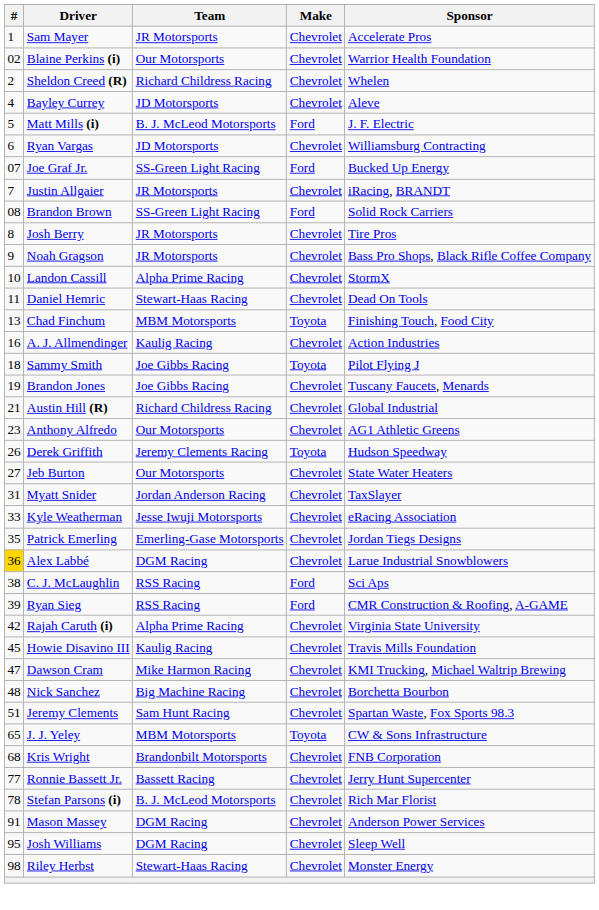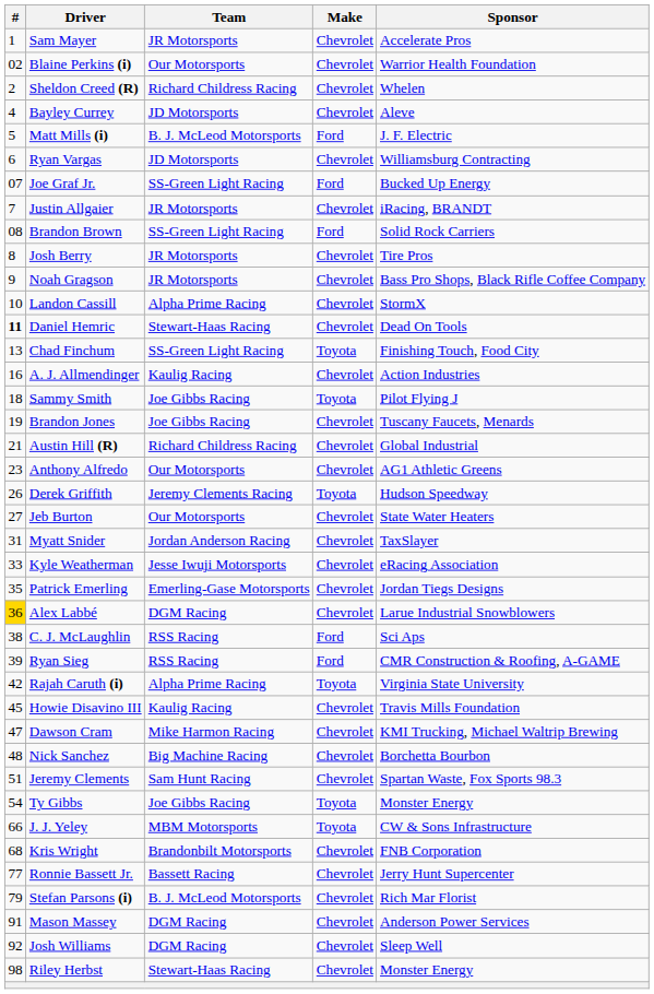 <table class="wikitable" style="font-size: 95%;">
 <tr>
 <th>#</th>
 <th>Driver</th>
 <th>Team</th>
 <th>Make</th>
 <th>Sponsor</th>
 </tr>
 <tr>
 <td>1</td>
 <td><a href='#'>Sam Mayer</a></td>
 <td><a href='#'>JR Motorsports</a></td>
 <td><a href='#'>Chevrolet</a></td>
 <td><a href='#'>Accelerate Pros</a></td>
 </tr>
 <tr>
 <td>02</td>
 <td><a href='#'>Blaine Perkins</a> <strong>(i)</strong></td>
 <td><a href='#'>Our Motorsports</a></td>
 <td><a href='#'>Chevrolet</a></td>
 <td><a href='#'>Warrior Health Foundation</a></td>
 </tr>
 <tr>
 <td>2</td>
 <td><a href='#'>Sheldon Creed</a> <strong>(R)</strong></td>
 <td><a href='#'>Richard Childress Racing</a></td>
 <td><a href='#'>Chevrolet</a></td>
 <td><a href='#'>Whelen</a></td>
 </tr>
 <tr>
 <td>4</td>
 <td><a href='#'>Bayley Currey</a></td>
 <td><a href='#'>JD Motorsports</a></td>
 <td><a href='#'>Chevrolet</a></td>
 <td><a href='#'>Aleve</a></td>
 </tr>
 <tr>
 <td>5</td>
 <td><a href='#'>Matt Mills</a> <strong>(i)</strong></td>
 <td><a href='#'>B. J. McLeod Motorsports</a></td>
 <td><a href='#'>Ford</a></td>
 <td><a href='#'>J. F. Electric</a></td>
 </tr>
 <tr>
 <td>6</td>
 <td><a href='#'>Ryan Vargas</a></td>
 <td><a href='#'>JD Motorsports</a></td>
 <td><a href='#'>Chevrolet</a></td>
 <td><a href='#'>Williamsburg Contracting</a></td>
 </tr>
 <tr>
 <td>07</td>
 <td><a href='#'>Joe Graf Jr.</a></td>
 <td><a href='#'>SS-Green Light Racing</a></td>
 <td><a href='#'>Ford</a></td>
 <td><a href='#'>Bucked Up Energy</a></td>
 </tr>
 <tr>
 <td>7</td>
 <td><a href='#'>Justin Allgaier</a></td>
 <td><a href='#'>JR Motorsports</a></td>
 <td><a href='#'>Chevrolet</a></td>
 <td><a href='#'>iRacing</a>, <a href='#'>BRANDT</a></td>
 </tr>
 <tr>
 <td>08</td>
 <td><a href='#'>Brandon Brown</a></td>
 <td><a href='#'>SS-Green Light Racing</a></td>
 <td><a href='#'>Ford</a></td>
 <td><a href='#'>Solid Rock Carriers</a></td>
 </tr>
 <tr>
 <td>8</td>
 <td><a href='#'>Josh Berry</a></td>
 <td><a href='#'>JR Motorsports</a></td>
 <td><a href='#'>Chevrolet</a></td>
 <td><a href='#'>Tire Pros</a></td>
 </tr>
 <tr>
 <td>9</td>
 <td><a href='#'>Noah Gragson</a></td>
 <td><a href='#'>JR Motorsports</a></td>
 <td><a href='#'>Chevrolet</a></td>
 <td nowrap><a href='#'>Bass Pro Shops</a>, <a href='#'>Black Rifle Coffee Company</a></td>
 </tr>
 <tr>
 <td>10</td>
 <td><a href='#'>Landon Cassill</a></td>
 <td><a href='#'>Alpha Prime Racing</a></td>
 <td><a href='#'>Chevrolet</a></td>
 <td><a href='#'>StormX</a></td>
 </tr>
 <tr>
-<td>11</td>
+<td><strong>11</strong></td>
 <td><a href='#'>Daniel Hemric</a></td>
 <td><a href='#'>Stewart-Haas Racing</a></td>
 <td><a href='#'>Chevrolet</a></td>
 <td><a href='#'>Dead On Tools</a></td>
 </tr>
 <tr>
 <td>13</td>
 <td><a href='#'>Chad Finchum</a></td>
-<td><a href='#'>MBM Motorsports</a></td>
+<td><a href='#'>SS-Green Light Racing</a></td>
 <td><a href='#'>Toyota</a></td>
 <td><a href='#'>Finishing Touch</a>, <a href='#'>Food City</a></td>
 </tr>
 <tr>
 <td>16</td>
 <td nowrap><a href='#'>A. J. Allmendinger</a></td>
 <td><a href='#'>Kaulig Racing</a></td>
 <td><a href='#'>Chevrolet</a></td>
 <td><a href='#'>Action Industries</a></td>
 </tr>
 <tr>
 <td>18</td>
 <td><a href='#'>Sammy Smith</a></td>
 <td><a href='#'>Joe Gibbs Racing</a></td>
 <td><a href='#'>Toyota</a></td>
 <td><a href='#'>Pilot Flying J</a></td>
 </tr>
 <tr>
 <td>19</td>
 <td><a href='#'>Brandon Jones</a></td>
 <td><a href='#'>Joe Gibbs Racing</a></td>
 <td><a href='#'>Chevrolet</a></td>
 <td><a href='#'>Tuscany Faucets</a>, <a href='#'>Menards</a></td>
 </tr>
 <tr>
 <td>21</td>
 <td><a href='#'>Austin Hill</a> <strong>(R)</strong></td>
 <td><a href='#'>Richard Childress Racing</a></td>
 <td><a href='#'>Chevrolet</a></td>
 <td><a href='#'>Global Industrial</a></td>
 </tr>
 <tr>
 <td>23</td>
 <td><a href='#'>Anthony Alfredo</a></td>
 <td><a href='#'>Our Motorsports</a></td>
 <td><a href='#'>Chevrolet</a></td>
 <td><a href='#'>AG1 Athletic Greens</a></td>
 </tr>
 <tr>
 <td>26</td>
 <td><a href='#'>Derek Griffith</a></td>
 <td><a href='#'>Jeremy Clements Racing</a></td>
 <td><a href='#'>Toyota</a></td>
 <td><a href='#'>Hudson Speedway</a></td>
 </tr>
 <tr>
 <td>27</td>
 <td><a href='#'>Jeb Burton</a></td>
 <td><a href='#'>Our Motorsports</a></td>
 <td><a href='#'>Chevrolet</a></td>
 <td><a href='#'>State Water Heaters</a></td>
 </tr>
 <tr>
 <td>31</td>
 <td><a href='#'>Myatt Snider</a></td>
 <td><a href='#'>Jordan Anderson Racing</a></td>
 <td><a href='#'>Chevrolet</a></td>
 <td><a href='#'>TaxSlayer</a></td>
 </tr>
 <tr>
 <td>33</td>
 <td><a href='#'>Kyle Weatherman</a></td>
 <td nowrap><a href='#'>Jesse Iwuji Motorsports</a></td>
 <td><a href='#'>Chevrolet</a></td>
 <td><a href='#'>eRacing Association</a></td>
 </tr>
 <tr>
 <td>35</td>
 <td><a href='#'>Patrick Emerling</a></td>
 <td nowrap><a href='#'>Emerling-Gase Motorsports</a></td>
 <td><a href='#'>Chevrolet</a></td>
 <td><a href='#'>Jordan Tiegs Designs</a></td>
 </tr>
 <tr>
 <td style="background: gold;">36</td>
 <td><a href='#'>Alex Labbé</a></td>
 <td><a href='#'>DGM Racing</a></td>
 <td><a href='#'>Chevrolet</a></td>
 <td><a href='#'>Larue Industrial Snowblowers</a></td>
 </tr>
 <tr>
 <td>38</td>
 <td><a href='#'>C. J. McLaughlin</a></td>
 <td><a href='#'>RSS Racing</a></td>
 <td><a href='#'>Ford</a></td>
 <td><a href='#'>Sci Aps</a></td>
 </tr>
 <tr>
 <td>39</td>
 <td><a href='#'>Ryan Sieg</a></td>
 <td><a href='#'>RSS Racing</a></td>
 <td><a href='#'>Ford</a></td>
 <td><a href='#'>CMR Construction & Roofing</a>, <a href='#'>A-GAME</a></td>
 </tr>
 <tr>
 <td>42</td>
 <td><a href='#'>Rajah Caruth</a> <strong>(i)</strong></td>
 <td><a href='#'>Alpha Prime Racing</a></td>
-<td><a href='#'>Chevrolet</a></td>
+<td><a href='#'>Toyota</a></td>
 <td><a href='#'>Virginia State University</a></td>
 </tr>
 <tr>
 <td>45</td>
 <td><a href='#'>Howie Disavino III</a></td>
 <td><a href='#'>Kaulig Racing</a></td>
 <td><a href='#'>Chevrolet</a></td>
 <td><a href='#'>Travis Mills Foundation</a></td>
 </tr>
 <tr>
 <td>47</td>
 <td><a href='#'>Dawson Cram</a></td>
 <td><a href='#'>Mike Harmon Racing</a></td>
 <td><a href='#'>Chevrolet</a></td>
 <td><a href='#'>KMI Trucking</a>, <a href='#'>Michael Waltrip Brewing</a></td>
 </tr>
 <tr>
 <td>48</td>
 <td><a href='#'>Nick Sanchez</a></td>
 <td><a href='#'>Big Machine Racing</a></td>
 <td><a href='#'>Chevrolet</a></td>
 <td><a href='#'>Borchetta Bourbon</a></td>
 </tr>
 <tr>
 <td>51</td>
 <td><a href='#'>Jeremy Clements</a></td>
 <td><a href='#'>Sam Hunt Racing</a></td>
 <td><a href='#'>Chevrolet</a></td>
 <td><a href='#'>Spartan Waste</a>, <a href='#'>Fox Sports 98.3</a></td>
 </tr>
 <tr>
-<td>65</td>
+<td>54</td>
+<td><a href='#'>Ty Gibbs</a></td>
+<td><a href='#'>Joe Gibbs Racing</a></td>
+<td><a href='#'>Toyota</a></td>
+<td><a href='#'>Monster Energy</a></td>
+</tr>
+<tr>
+<td>66</td>
 <td><a href='#'>J. J. Yeley</a></td>
 <td><a href='#'>MBM Motorsports</a></td>
 <td><a href='#'>Toyota</a></td>
 <td><a href='#'>CW & Sons Infrastructure</a></td>
 </tr>
 <tr>
 <td>68</td>
 <td><a href='#'>Kris Wright</a></td>
 <td><a href='#'>Brandonbilt Motorsports</a></td>
 <td><a href='#'>Chevrolet</a></td>
 <td><a href='#'>FNB Corporation</a></td>
 </tr>
 <tr>
 <td>77</td>
 <td><a href='#'>Ronnie Bassett Jr.</a></td>
 <td><a href='#'>Bassett Racing</a></td>
 <td><a href='#'>Chevrolet</a></td>
 <td><a href='#'>Jerry Hunt Supercenter</a></td>
 </tr>
 <tr>
-<td>78</td>
+<td>79</td>
 <td><a href='#'>Stefan Parsons</a> <strong>(i)</strong></td>
 <td><a href='#'>B. J. McLeod Motorsports</a></td>
 <td><a href='#'>Chevrolet</a></td>
 <td><a href='#'>Rich Mar Florist</a></td>
 </tr>
 <tr>
 <td>91</td>
 <td><a href='#'>Mason Massey</a></td>
 <td><a href='#'>DGM Racing</a></td>
 <td><a href='#'>Chevrolet</a></td>
 <td><a href='#'>Anderson Power Services</a></td>
 </tr>
 <tr>
-<td>95</td>
+<td>92</td>
 <td><a href='#'>Josh Williams</a></td>
 <td><a href='#'>DGM Racing</a></td>
 <td><a href='#'>Chevrolet</a></td>
 <td><a href='#'>Sleep Well</a></td>
 </tr>
 <tr>
 <td>98</td>
 <td><a href='#'>Riley Herbst</a></td>
 <td><a href='#'>Stewart-Haas Racing</a></td>
 <td><a href='#'>Chevrolet</a></td>
 <td><a href='#'>Monster Energy</a></td>
 </tr>
 <tr>
 <th colspan="5"></th>
 </tr>
 </table>
